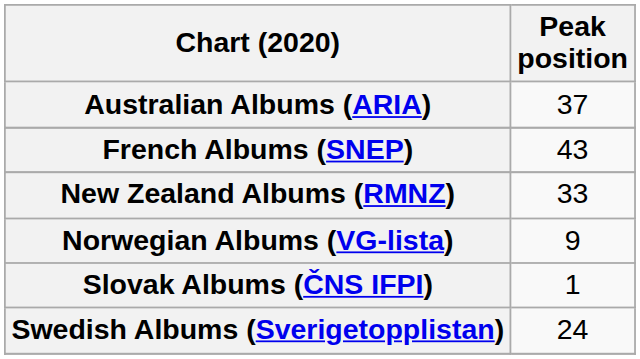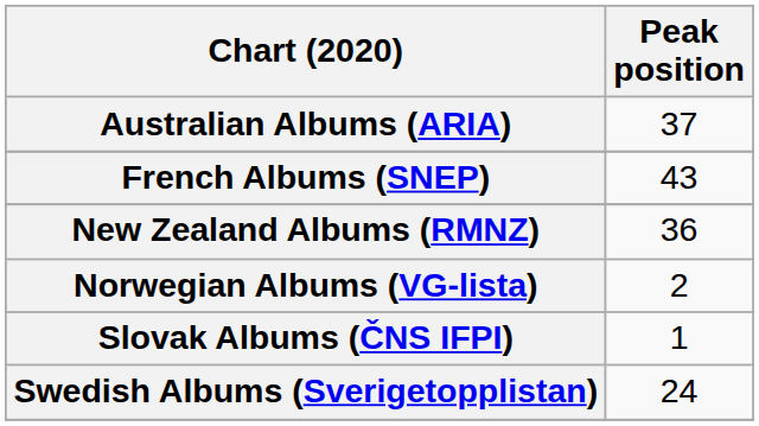 <table class="wikitable sortable plainrowheaders" style="text-align:center">
 <tr>
 <th scope="col">Chart (2020)</th>
 <th scope="col">Peak<br>position</th>
 </tr>
 <tr>
 <th scope="row">Australian Albums (<a href='#'>ARIA</a>)</th>
 <td>37</td>
 </tr>
 <tr>
 </tr>
 <tr>
 </tr>
 <tr>
 </tr>
 <tr>
 </tr>
 <tr>
 </tr>
 <tr>
 </tr>
 <tr>
 </tr>
 <tr>
 </tr>
 <tr>
 <th scope="row">French Albums (<a href='#'>SNEP</a>)</th>
 <td>43</td>
 </tr>
 <tr>
 </tr>
 <tr>
 </tr>
 <tr>
 <th scope="row">New Zealand Albums (<a href='#'>RMNZ</a>)</th>
-<td>33</td>
+<td>36</td>
 </tr>
 <tr>
 <th scope="row">Norwegian Albums (<a href='#'>VG-lista</a>)</th>
-<td>9</td>
+<td>2</td>
 </tr>
 <tr>
 <th scope="row">Slovak Albums (<a href='#'>ČNS IFPI</a>)</th>
 <td>1</td>
 </tr>
 <tr>
 <th scope="row">Swedish Albums (<a href='#'>Sverigetopplistan</a>)</th>
 <td>24</td>
 </tr>
 <tr>
 </tr>
 <tr>
 </tr>
 <tr>
 </tr>
 <tr>
 </tr>
 <tr>
 </tr>
 </table>
